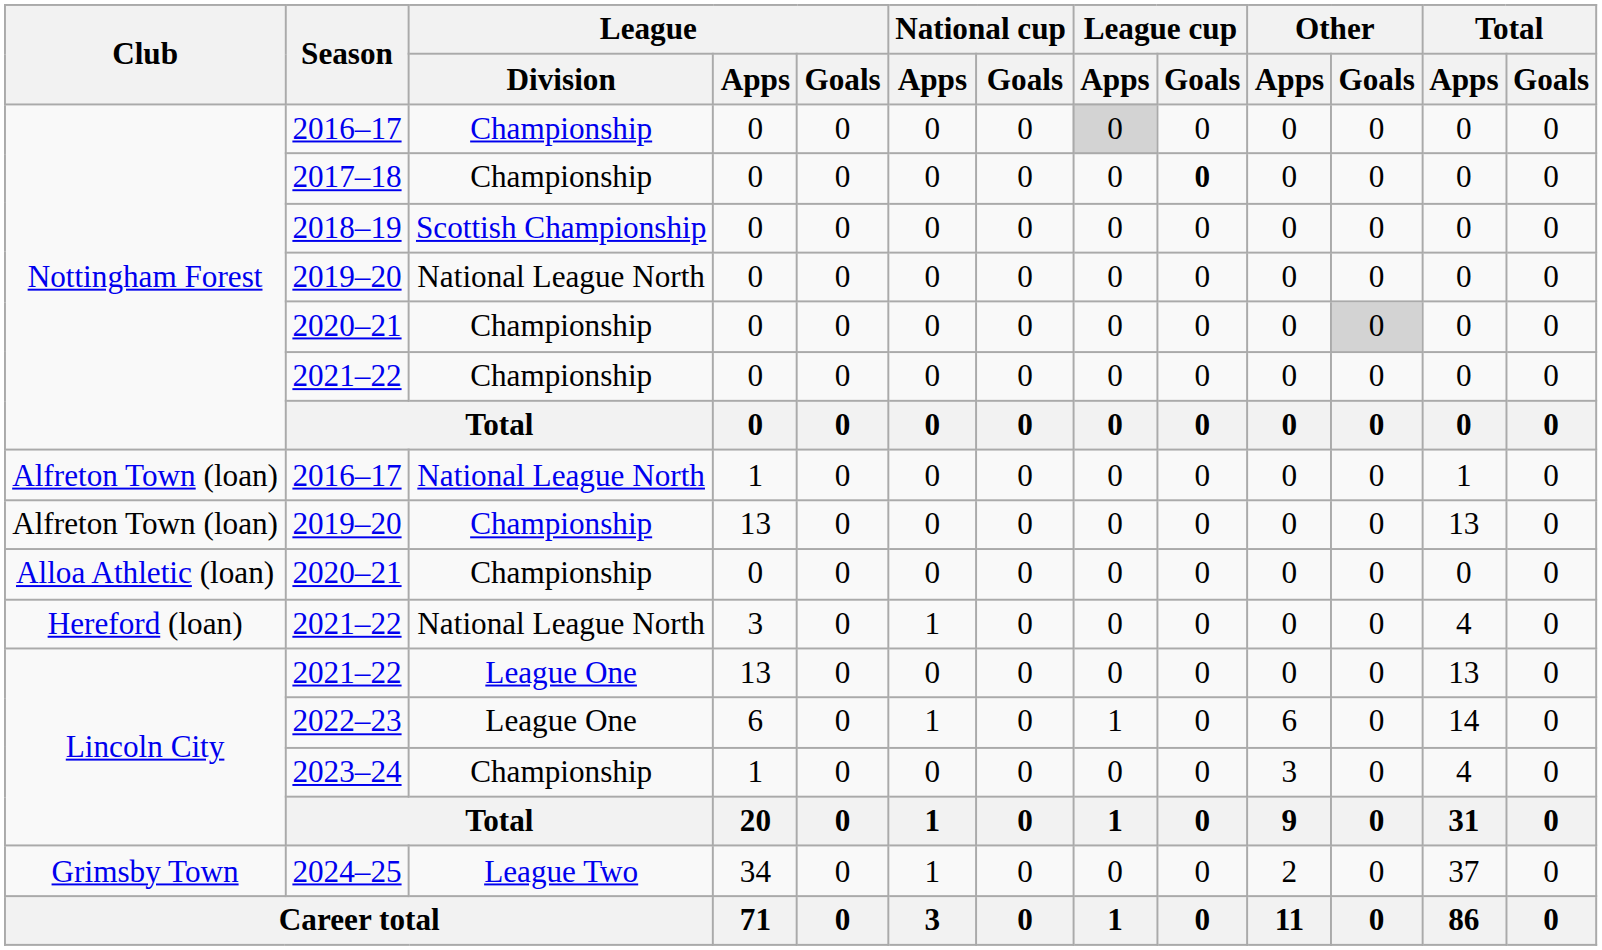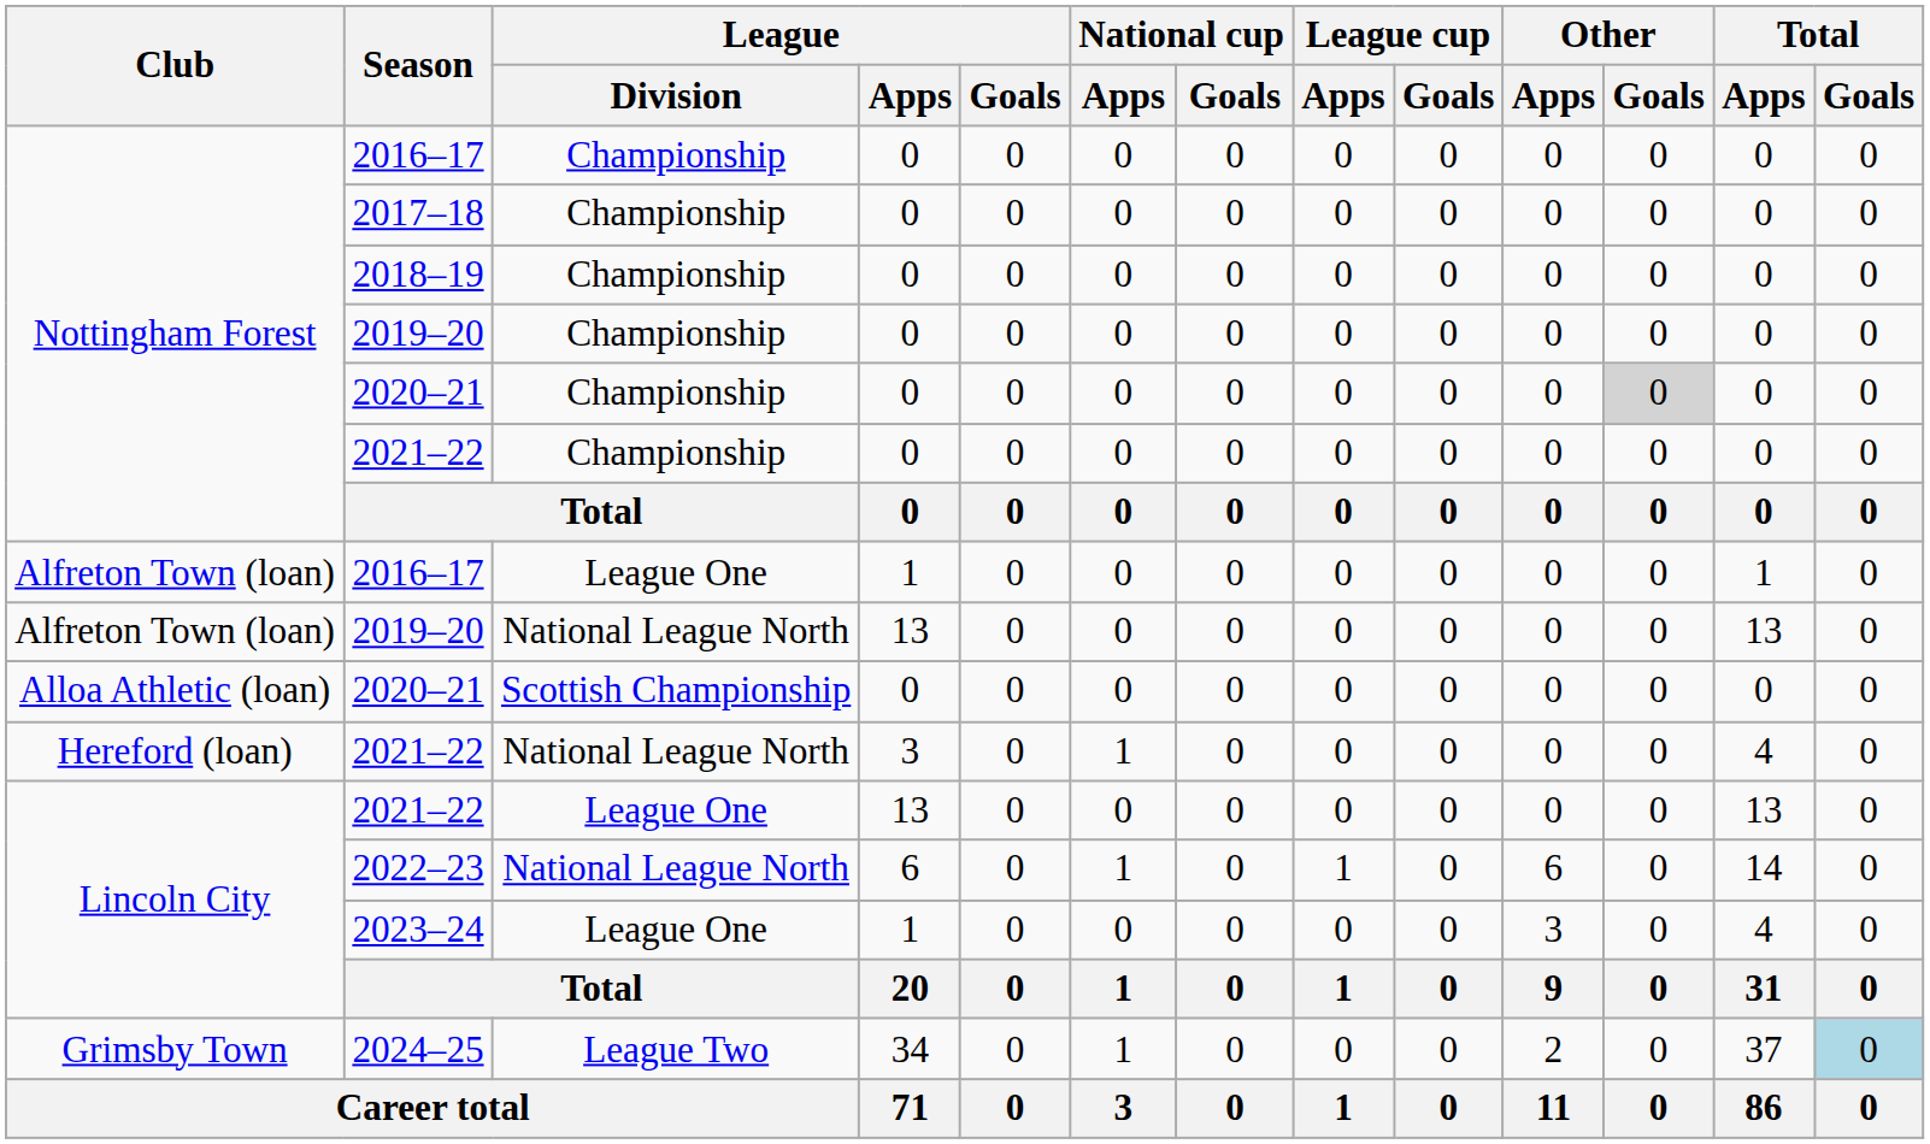 <table class="wikitable" style="text-align:center">
 <tr>
 <th rowspan="2">Club</th>
 <th rowspan="2">Season</th>
 <th colspan="3">League</th>
 <th colspan="2">National cup</th>
 <th colspan="2">League cup</th>
 <th colspan="2">Other</th>
 <th colspan="2">Total</th>
 </tr>
 <tr>
 <th>Division</th>
 <th>Apps</th>
 <th>Goals</th>
 <th>Apps</th>
 <th>Goals</th>
 <th>Apps</th>
 <th>Goals</th>
 <th>Apps</th>
 <th>Goals</th>
 <th>Apps</th>
 <th>Goals</th>
 </tr>
 <tr>
 <td rowspan="7"><a href='#'>Nottingham Forest</a></td>
 <td><a href='#'>2016–17</a></td>
 <td><a href='#'>Championship</a></td>
 <td>0</td>
 <td>0</td>
 <td>0</td>
 <td>0</td>
-<td style="background: lightgrey;">0</td>
+<td>0</td>
 <td>0</td>
 <td>0</td>
 <td>0</td>
 <td>0</td>
 <td>0</td>
 </tr>
 <tr>
 <td><a href='#'>2017–18</a></td>
 <td>Championship</td>
 <td>0</td>
 <td>0</td>
 <td>0</td>
 <td>0</td>
 <td>0</td>
-<td><strong>0</strong></td>
+<td>0</td>
 <td>0</td>
 <td>0</td>
 <td>0</td>
 <td>0</td>
 </tr>
 <tr>
 <td><a href='#'>2018–19</a></td>
-<td><a href='#'>Scottish Championship</a></td>
+<td>Championship</td>
 <td>0</td>
 <td>0</td>
 <td>0</td>
 <td>0</td>
 <td>0</td>
 <td>0</td>
 <td>0</td>
 <td>0</td>
 <td>0</td>
 <td>0</td>
 </tr>
 <tr>
 <td><a href='#'>2019–20</a></td>
-<td>National League North</td>
+<td>Championship</td>
 <td>0</td>
 <td>0</td>
 <td>0</td>
 <td>0</td>
 <td>0</td>
 <td>0</td>
 <td>0</td>
 <td>0</td>
 <td>0</td>
 <td>0</td>
 </tr>
 <tr>
 <td><a href='#'>2020–21</a></td>
 <td>Championship</td>
 <td>0</td>
 <td>0</td>
 <td>0</td>
 <td>0</td>
 <td>0</td>
 <td>0</td>
 <td>0</td>
 <td style="background: lightgrey;">0</td>
 <td>0</td>
 <td>0</td>
 </tr>
 <tr>
 <td><a href='#'>2021–22</a></td>
 <td>Championship</td>
 <td>0</td>
 <td>0</td>
 <td>0</td>
 <td>0</td>
 <td>0</td>
 <td>0</td>
 <td>0</td>
 <td>0</td>
 <td>0</td>
 <td>0</td>
 </tr>
 <tr>
 <th colspan="2">Total</th>
 <th>0</th>
 <th>0</th>
 <th>0</th>
 <th>0</th>
 <th>0</th>
 <th>0</th>
 <th>0</th>
 <th>0</th>
 <th>0</th>
 <th>0</th>
 </tr>
 <tr>
 <td><a href='#'>Alfreton Town</a> (loan)</td>
 <td><a href='#'>2016–17</a></td>
-<td><a href='#'>National League North</a></td>
+<td>League One</td>
 <td>1</td>
 <td>0</td>
 <td>0</td>
 <td>0</td>
 <td>0</td>
 <td>0</td>
 <td>0</td>
 <td>0</td>
 <td>1</td>
 <td>0</td>
 </tr>
 <tr>
 <td>Alfreton Town (loan)</td>
 <td><a href='#'>2019–20</a></td>
-<td><a href='#'>Championship</a></td>
+<td>National League North</td>
 <td>13</td>
 <td>0</td>
 <td>0</td>
 <td>0</td>
 <td>0</td>
 <td>0</td>
 <td>0</td>
 <td>0</td>
 <td>13</td>
 <td>0</td>
 </tr>
 <tr>
 <td><a href='#'>Alloa Athletic</a> (loan)</td>
 <td><a href='#'>2020–21</a></td>
-<td>Championship</td>
+<td><a href='#'>Scottish Championship</a></td>
 <td>0</td>
 <td>0</td>
 <td>0</td>
 <td>0</td>
 <td>0</td>
 <td>0</td>
 <td>0</td>
 <td>0</td>
 <td>0</td>
 <td>0</td>
 </tr>
 <tr>
 <td><a href='#'>Hereford</a> (loan)</td>
 <td><a href='#'>2021–22</a></td>
 <td>National League North</td>
 <td>3</td>
 <td>0</td>
 <td>1</td>
 <td>0</td>
 <td>0</td>
 <td>0</td>
 <td>0</td>
 <td>0</td>
 <td>4</td>
 <td>0</td>
 </tr>
 <tr>
 <td rowspan="4"><a href='#'>Lincoln City</a></td>
 <td><a href='#'>2021–22</a></td>
 <td><a href='#'>League One</a></td>
 <td>13</td>
 <td>0</td>
 <td>0</td>
 <td>0</td>
 <td>0</td>
 <td>0</td>
 <td>0</td>
 <td>0</td>
 <td>13</td>
 <td>0</td>
 </tr>
 <tr>
 <td><a href='#'>2022–23</a></td>
-<td>League One</td>
+<td><a href='#'>National League North</a></td>
 <td>6</td>
 <td>0</td>
 <td>1</td>
 <td>0</td>
 <td>1</td>
 <td>0</td>
 <td>6</td>
 <td>0</td>
 <td>14</td>
 <td>0</td>
 </tr>
 <tr>
 <td><a href='#'>2023–24</a></td>
-<td>Championship</td>
+<td>League One</td>
 <td>1</td>
 <td>0</td>
 <td>0</td>
 <td>0</td>
 <td>0</td>
 <td>0</td>
 <td>3</td>
 <td>0</td>
 <td>4</td>
 <td>0</td>
 </tr>
 <tr>
 <th colspan="2">Total</th>
 <th>20</th>
 <th>0</th>
 <th>1</th>
 <th>0</th>
 <th>1</th>
 <th>0</th>
 <th>9</th>
 <th>0</th>
 <th>31</th>
 <th>0</th>
 </tr>
 <tr>
 <td><a href='#'>Grimsby Town</a></td>
 <td><a href='#'>2024–25</a></td>
 <td><a href='#'>League Two</a></td>
 <td>34</td>
 <td>0</td>
 <td>1</td>
 <td>0</td>
 <td>0</td>
 <td>0</td>
 <td>2</td>
 <td>0</td>
 <td>37</td>
-<td>0</td>
+<td style="background: lightblue;">0</td>
 </tr>
 <tr>
 <th colspan="3">Career total</th>
 <th>71</th>
 <th>0</th>
 <th>3</th>
 <th>0</th>
 <th>1</th>
 <th>0</th>
 <th>11</th>
 <th>0</th>
 <th>86</th>
 <th>0</th>
 </tr>
 </table>
